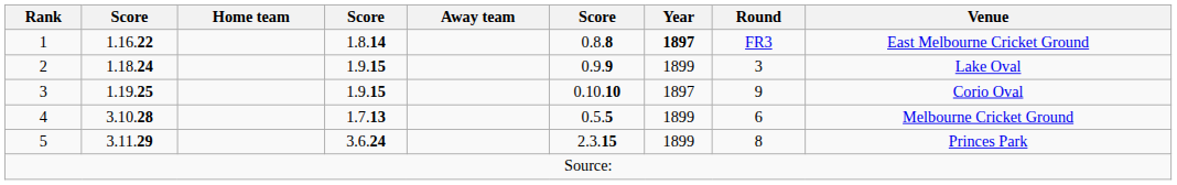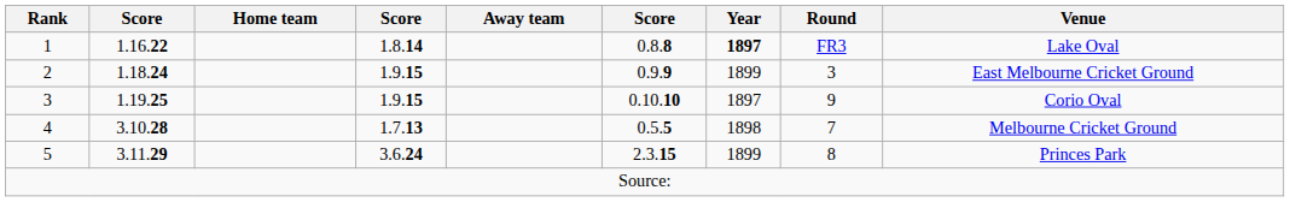 <table class="wikitable"  style="text-align:center; width:60%;">
 <tr>
 <th>Rank</th>
 <th>Score</th>
 <th>Home team</th>
 <th>Score</th>
 <th>Away team</th>
 <th>Score</th>
 <th>Year</th>
 <th>Round</th>
 <th>Venue</th>
 </tr>
 <tr>
 <td>1</td>
 <td>1.16.<strong>22</strong></td>
 <td></td>
 <td>1.8.<strong>14</strong></td>
 <td></td>
 <td>0.8.<strong>8</strong></td>
 <td><strong>1897</strong></td>
 <td><a href='#'>FR3</a></td>
-<td><a href='#'>East Melbourne Cricket Ground</a></td>
+<td><a href='#'>Lake Oval</a></td>
 </tr>
 <tr>
 <td>2</td>
 <td>1.18.<strong>24</strong></td>
 <td></td>
 <td>1.9.<strong>15</strong></td>
 <td></td>
 <td>0.9.<strong>9</strong></td>
 <td>1899</td>
 <td>3</td>
-<td><a href='#'>Lake Oval</a></td>
+<td><a href='#'>East Melbourne Cricket Ground</a></td>
 </tr>
 <tr>
 <td>3</td>
 <td>1.19.<strong>25</strong></td>
 <td></td>
 <td>1.9.<strong>15</strong></td>
 <td></td>
 <td>0.10.<strong>10</strong></td>
 <td>1897</td>
 <td>9</td>
 <td><a href='#'>Corio Oval</a></td>
 </tr>
 <tr>
 <td>4</td>
 <td>3.10.<strong>28</strong></td>
 <td></td>
 <td>1.7.<strong>13</strong></td>
 <td></td>
 <td>0.5.<strong>5</strong></td>
-<td>1899</td>
-<td>6</td>
+<td>1898</td>
+<td>7</td>
 <td><a href='#'>Melbourne Cricket Ground</a></td>
 </tr>
 <tr>
 <td>5</td>
 <td>3.11.<strong>29</strong></td>
 <td></td>
 <td>3.6.<strong>24</strong></td>
 <td></td>
 <td>2.3.<strong>15</strong></td>
 <td>1899</td>
 <td>8</td>
 <td><a href='#'>Princes Park</a></td>
 </tr>
 <tr>
 <td colspan=9>Source:</td>
 </tr>
 </table>
